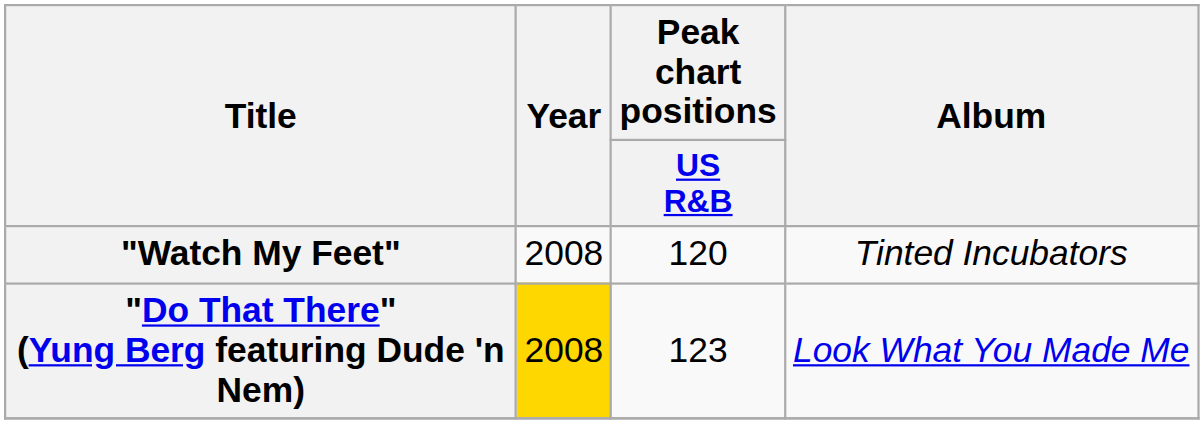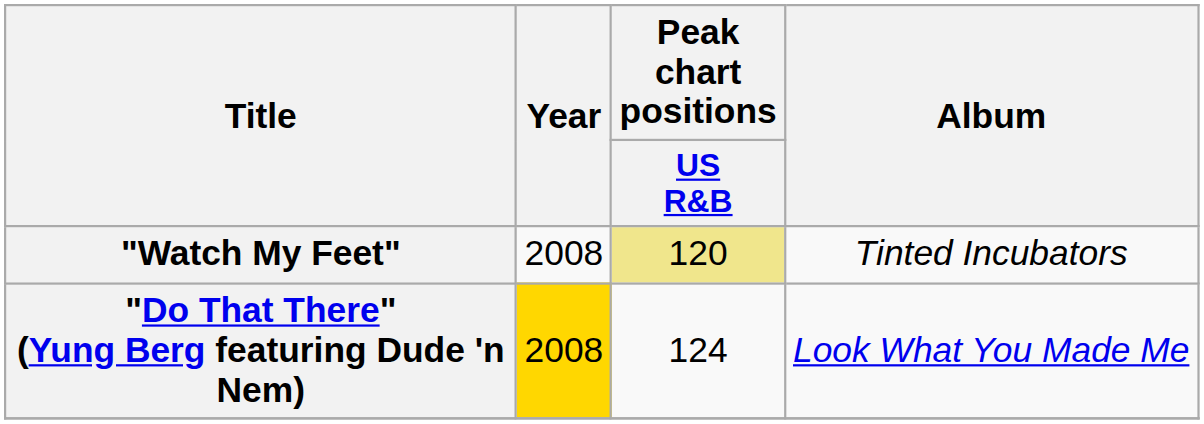 <table class="wikitable plainrowheaders" style="text-align:center;" border="1">
 <tr>
 <th scope="col" rowspan="2" style="width:14em;">Title</th>
 <th scope="col" rowspan="2">Year</th>
 <th scope="col">Peak chart positions</th>
 <th scope="col" rowspan="2">Album</th>
 </tr>
 <tr>
 <th scope="col" style="width:3em;font-size:90%;"><a href='#'>US<br>R&B</a></th>
 </tr>
 <tr>
 <th scope="row">"Watch My Feet"</th>
 <td>2008</td>
-<td>120</td>
+<td style="background: khaki;">120</td>
 <td><em>Tinted Incubators</em></td>
 </tr>
 <tr>
 <th scope="row">"<a href='#'>Do That There</a>"<br><span>(<a href='#'>Yung Berg</a> featuring Dude 'n Nem)</span></th>
 <td style="background: gold;">2008</td>
-<td>123</td>
+<td>124</td>
 <td><em><a href='#'>Look What You Made Me</a></em></td>
 </tr>
 <tr>
 </tr>
 </table>
